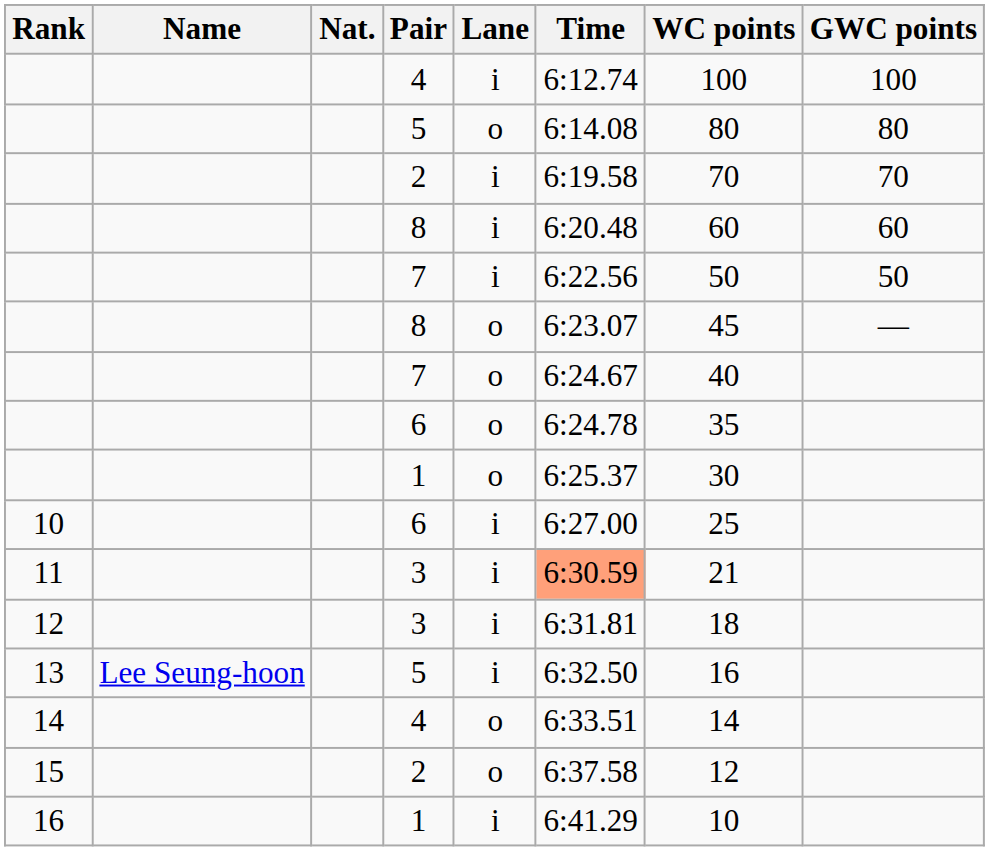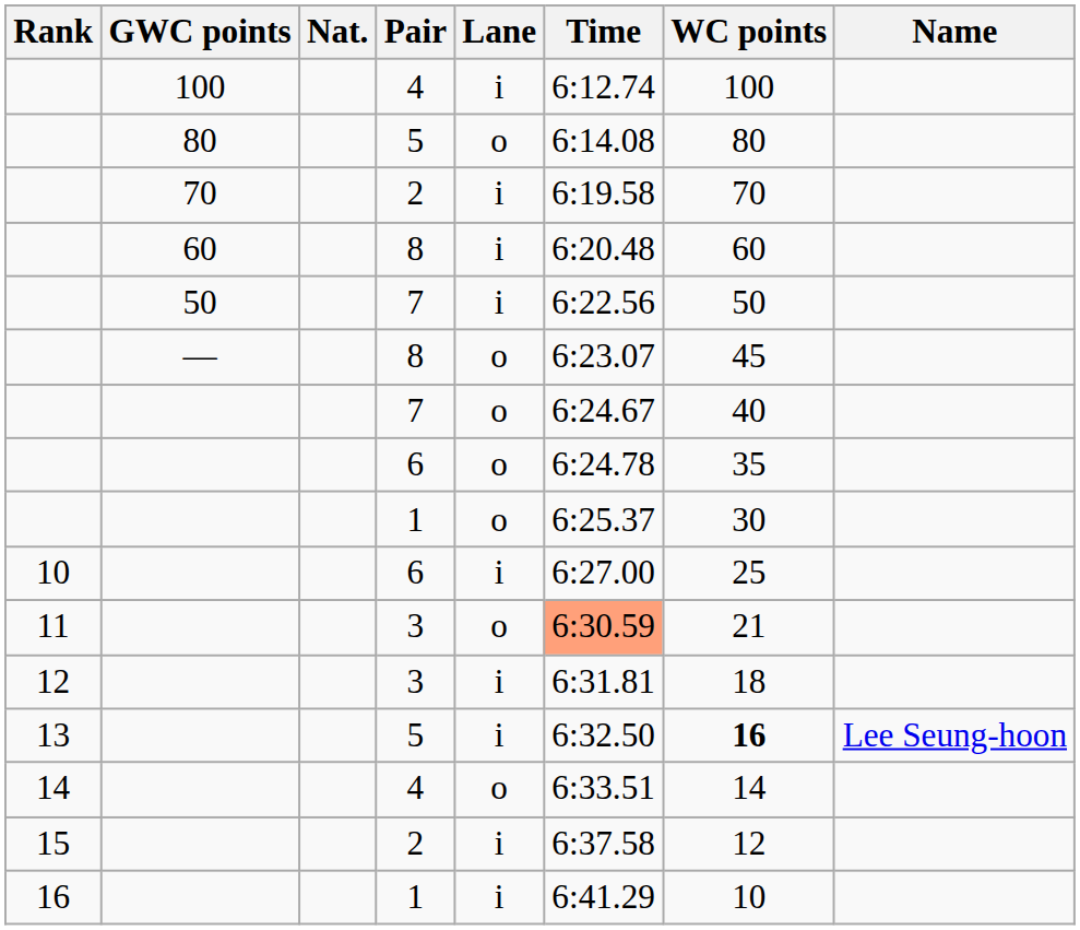 <table class="wikitable sortable" style="text-align:center">
 <tr>
 <th>Rank</th>
-<th>Name</th>
+<th>GWC points</th>
 <th>Nat.</th>
 <th>Pair</th>
 <th>Lane</th>
 <th>Time</th>
 <th>WC points</th>
-<th>GWC points</th>
+<th>Name</th>
 </tr>
 <tr>
 <td></td>
-<td align=left></td>
+<td>100</td>
 <td></td>
 <td>4</td>
 <td>i</td>
 <td>6:12.74</td>
 <td>100</td>
-<td>100</td>
+<td align=left></td>
 </tr>
 <tr>
 <td></td>
-<td align=left></td>
+<td>80</td>
 <td></td>
 <td>5</td>
 <td>o</td>
 <td>6:14.08</td>
 <td>80</td>
-<td>80</td>
+<td align=left></td>
 </tr>
 <tr>
 <td></td>
-<td align=left></td>
+<td>70</td>
 <td></td>
 <td>2</td>
 <td>i</td>
 <td>6:19.58</td>
 <td>70</td>
-<td>70</td>
+<td align=left></td>
 </tr>
 <tr>
 <td></td>
-<td align=left></td>
+<td>60</td>
 <td></td>
 <td>8</td>
 <td>i</td>
 <td>6:20.48</td>
 <td>60</td>
-<td>60</td>
+<td align=left></td>
 </tr>
 <tr>
 <td></td>
-<td align=left></td>
+<td>50</td>
 <td></td>
 <td>7</td>
 <td>i</td>
 <td>6:22.56</td>
 <td>50</td>
-<td>50</td>
+<td align=left></td>
 </tr>
 <tr>
 <td></td>
-<td align=left></td>
+<td>—</td>
 <td></td>
 <td>8</td>
 <td>o</td>
 <td>6:23.07</td>
 <td>45</td>
-<td>—</td>
+<td align=left></td>
 </tr>
 <tr>
 <td></td>
-<td align=left></td>
+<td></td>
 <td></td>
 <td>7</td>
 <td>o</td>
 <td>6:24.67</td>
 <td>40</td>
-<td></td>
+<td align=left></td>
 </tr>
 <tr>
 <td></td>
-<td align=left></td>
+<td></td>
 <td></td>
 <td>6</td>
 <td>o</td>
 <td>6:24.78</td>
 <td>35</td>
-<td></td>
+<td align=left></td>
 </tr>
 <tr>
 <td></td>
-<td align=left></td>
+<td></td>
 <td></td>
 <td>1</td>
 <td>o</td>
 <td>6:25.37</td>
 <td>30</td>
-<td></td>
+<td align=left></td>
 </tr>
 <tr>
 <td>10</td>
-<td align=left></td>
+<td></td>
 <td></td>
 <td>6</td>
 <td>i</td>
 <td>6:27.00</td>
 <td>25</td>
-<td></td>
+<td align=left></td>
 </tr>
 <tr>
 <td>11</td>
-<td align=left></td>
+<td></td>
 <td></td>
 <td>3</td>
-<td>i</td>
+<td>o</td>
 <td style="background: lightsalmon;">6:30.59</td>
 <td>21</td>
-<td></td>
+<td align=left></td>
 </tr>
 <tr>
 <td>12</td>
-<td align=left></td>
+<td></td>
 <td></td>
 <td>3</td>
 <td>i</td>
 <td>6:31.81</td>
 <td>18</td>
-<td></td>
+<td align=left></td>
 </tr>
 <tr>
 <td>13</td>
-<td align=left><a href='#'>Lee Seung-hoon</a></td>
+<td></td>
 <td></td>
 <td>5</td>
 <td>i</td>
 <td>6:32.50</td>
-<td>16</td>
-<td></td>
+<td><strong>16</strong></td>
+<td align=left><a href='#'>Lee Seung-hoon</a></td>
 </tr>
 <tr>
 <td>14</td>
-<td align=left></td>
+<td></td>
 <td></td>
 <td>4</td>
 <td>o</td>
 <td>6:33.51</td>
 <td>14</td>
-<td></td>
+<td align=left></td>
 </tr>
 <tr>
 <td>15</td>
-<td align=left></td>
+<td></td>
 <td></td>
 <td>2</td>
-<td>o</td>
+<td>i</td>
 <td>6:37.58</td>
 <td>12</td>
-<td></td>
+<td align=left></td>
 </tr>
 <tr>
 <td>16</td>
-<td align=left></td>
+<td></td>
 <td></td>
 <td>1</td>
 <td>i</td>
 <td>6:41.29</td>
 <td>10</td>
-<td></td>
+<td align=left></td>
 </tr>
 </table>
